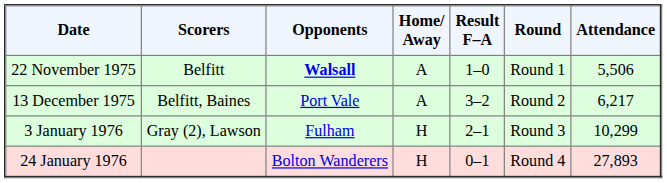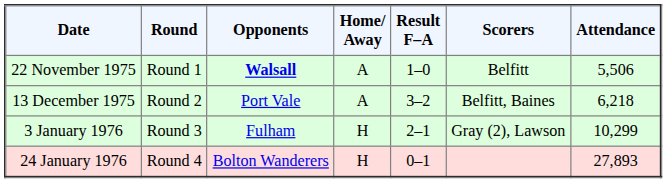 <table border="2" cellpadding="4" style="border-collapse:collapse; text-align:center; font-size:smaller;">
 <tr style="background:#f0f6ff;">
 <th><strong>Date</strong></th>
-<th><strong>Scorers</strong></th>
+<th><strong>Round</strong></th>
 <th><strong>Opponents</strong></th>
 <th><strong>Home/<br>Away</strong></th>
 <th><strong>Result<br>F–A</strong></th>
-<th><strong>Round</strong></th>
+<th><strong>Scorers</strong></th>
 <th><strong>Attendance</strong></th>
 </tr>
 <tr bgcolor="#ddffdd">
 <td>22 November 1975</td>
-<td>Belfitt</td>
+<td>Round 1</td>
 <td><strong><a href='#'>Walsall</a></strong></td>
 <td>A</td>
 <td>1–0</td>
-<td>Round 1</td>
+<td>Belfitt</td>
 <td>5,506</td>
 </tr>
 <tr bgcolor="#ddffdd">
 <td>13 December 1975</td>
-<td>Belfitt, Baines</td>
+<td>Round 2</td>
 <td><a href='#'>Port Vale</a></td>
 <td>A</td>
 <td>3–2</td>
-<td>Round 2</td>
-<td>6,217</td>
+<td>Belfitt, Baines</td>
+<td>6,218</td>
 </tr>
 <tr bgcolor="#ddffdd">
 <td>3 January 1976</td>
-<td>Gray (2), Lawson</td>
+<td>Round 3</td>
 <td><a href='#'>Fulham</a></td>
 <td>H</td>
 <td>2–1</td>
-<td>Round 3</td>
+<td>Gray (2), Lawson</td>
 <td>10,299</td>
 </tr>
 <tr bgcolor="#ffdddd">
 <td>24 January 1976</td>
-<td></td>
+<td>Round 4</td>
 <td><a href='#'>Bolton Wanderers</a></td>
 <td>H</td>
 <td>0–1</td>
-<td>Round 4</td>
+<td></td>
 <td>27,893</td>
 </tr>
 </table>
